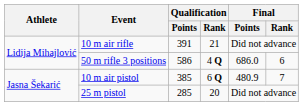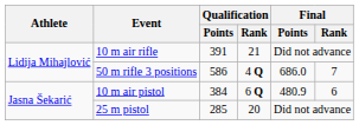 <table class="wikitable" style="font-size:90%">
 <tr>
 <th rowspan="2">Athlete</th>
 <th rowspan="2">Event</th>
 <th colspan=2>Qualification</th>
 <th colspan=2>Final</th>
 </tr>
 <tr style="font-size:95%">
 <th>Points</th>
 <th>Rank</th>
 <th>Points</th>
 <th>Rank</th>
 </tr>
 <tr align=center>
 <td align=left rowspan=2><a href='#'>Lidija Mihajlović</a></td>
 <td align=left><a href='#'>10 m air rifle</a></td>
 <td>391</td>
 <td>21</td>
 <td colspan=2>Did not advance</td>
 </tr>
 <tr align=center>
 <td align=left><a href='#'>50 m rifle 3 positions</a></td>
 <td>586</td>
 <td>4 <strong>Q</strong></td>
 <td>686.0</td>
-<td>6</td>
+<td>7</td>
 </tr>
 <tr align=center>
 <td align=left rowspan=2><a href='#'>Jasna Šekarić</a></td>
 <td align=left><a href='#'>10 m air pistol</a></td>
-<td>385</td>
+<td>384</td>
 <td>6 <strong>Q</strong></td>
 <td>480.9</td>
-<td>7</td>
+<td>6</td>
 </tr>
 <tr align=center>
 <td align=left><a href='#'>25 m pistol</a></td>
 <td>285</td>
 <td>20</td>
 <td colspan=2>Did not advance</td>
 </tr>
 </table>
